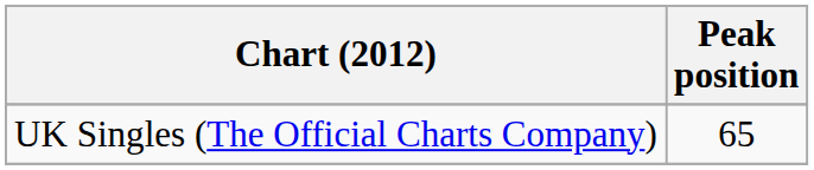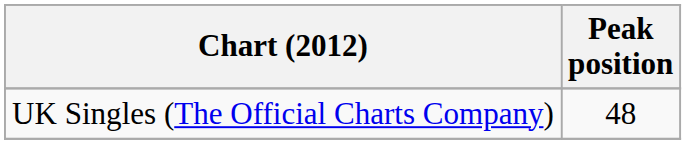 <table class="wikitable sortable">
 <tr>
 <th>Chart (2012)</th>
 <th>Peak<br>position</th>
 </tr>
 <tr>
 </tr>
 <tr>
 <td>UK Singles (<a href='#'>The Official Charts Company</a>)</td>
-<td align="center">65</td>
+<td align="center">48</td>
 </tr>
 <tr>
 </tr>
 </table>
